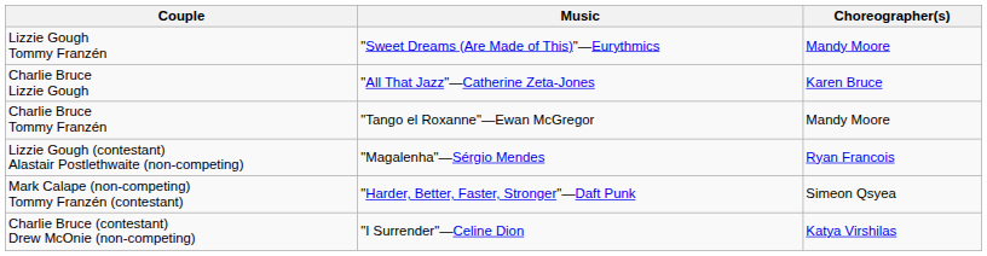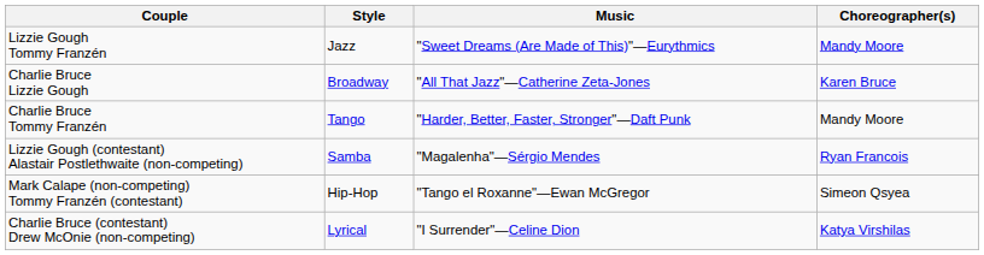 <table class="wikitable" style="width:90%;">
 <tr>
 <th>Couple</th>
+<th>Style</th>
 <th>Music</th>
 <th>Choreographer(s)</th>
 </tr>
 <tr>
 <td>Lizzie Gough<br>Tommy Franzén</td>
+<td>Jazz</td>
 <td>"<a href='#'>Sweet Dreams (Are Made of This)</a>"—<a href='#'>Eurythmics</a></td>
 <td><a href='#'>Mandy Moore</a></td>
 </tr>
 <tr>
 <td>Charlie Bruce<br>Lizzie Gough</td>
+<td><a href='#'>Broadway</a></td>
 <td>"<a href='#'>All That Jazz</a>"—<a href='#'>Catherine Zeta-Jones</a></td>
 <td><a href='#'>Karen Bruce</a></td>
 </tr>
 <tr>
 <td>Charlie Bruce<br>Tommy Franzén</td>
-<td>"Tango el Roxanne"—Ewan McGregor</td>
+<td><a href='#'>Tango</a></td>
+<td>"<a href='#'>Harder, Better, Faster, Stronger</a>"—<a href='#'>Daft Punk</a></td>
 <td>Mandy Moore</td>
 </tr>
 <tr>
 <td>Lizzie Gough (contestant)<br>Alastair Postlethwaite (non-competing)</td>
+<td><a href='#'>Samba</a></td>
 <td>"Magalenha"—<a href='#'>Sérgio Mendes</a></td>
 <td><a href='#'>Ryan Francois</a></td>
 </tr>
 <tr>
 <td>Mark Calape (non-competing)<br>Tommy Franzén (contestant)</td>
-<td>"<a href='#'>Harder, Better, Faster, Stronger</a>"—<a href='#'>Daft Punk</a></td>
+<td>Hip-Hop</td>
+<td>"Tango el Roxanne"—Ewan McGregor</td>
 <td>Simeon Qsyea</td>
 </tr>
 <tr>
 <td>Charlie Bruce (contestant)<br>Drew McOnie (non-competing)</td>
+<td><a href='#'>Lyrical</a></td>
 <td>"I Surrender"—<a href='#'>Celine Dion</a></td>
 <td><a href='#'>Katya Virshilas</a></td>
 </tr>
 </table>
